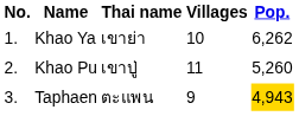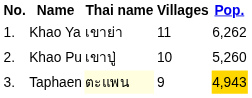 <table>
 <tr>
 <th>No.</th>
 <th>Name</th>
 <th>Thai name</th>
 <th>Villages</th>
 <th><a href='#'>Pop.</a></th>
 </tr>
 <tr>
 <td>1.</td>
 <td>Khao Ya</td>
 <td>เขาย่า</td>
-<td>10</td>
+<td>11</td>
 <td>6,262</td>
 <td></td>
 </tr>
 <tr>
 <td>2.</td>
 <td>Khao Pu</td>
 <td>เขาปู่</td>
-<td>11</td>
+<td>10</td>
 <td>5,260</td>
 <td></td>
 </tr>
 <tr>
 <td>3.</td>
 <td>Taphaen</td>
-<td>ตะแพน</td>
+<td style="background: lightyellow;">ตะแพน</td>
 <td>9</td>
 <td style="background: gold;">4,943</td>
 <td></td>
 </tr>
 </table>
